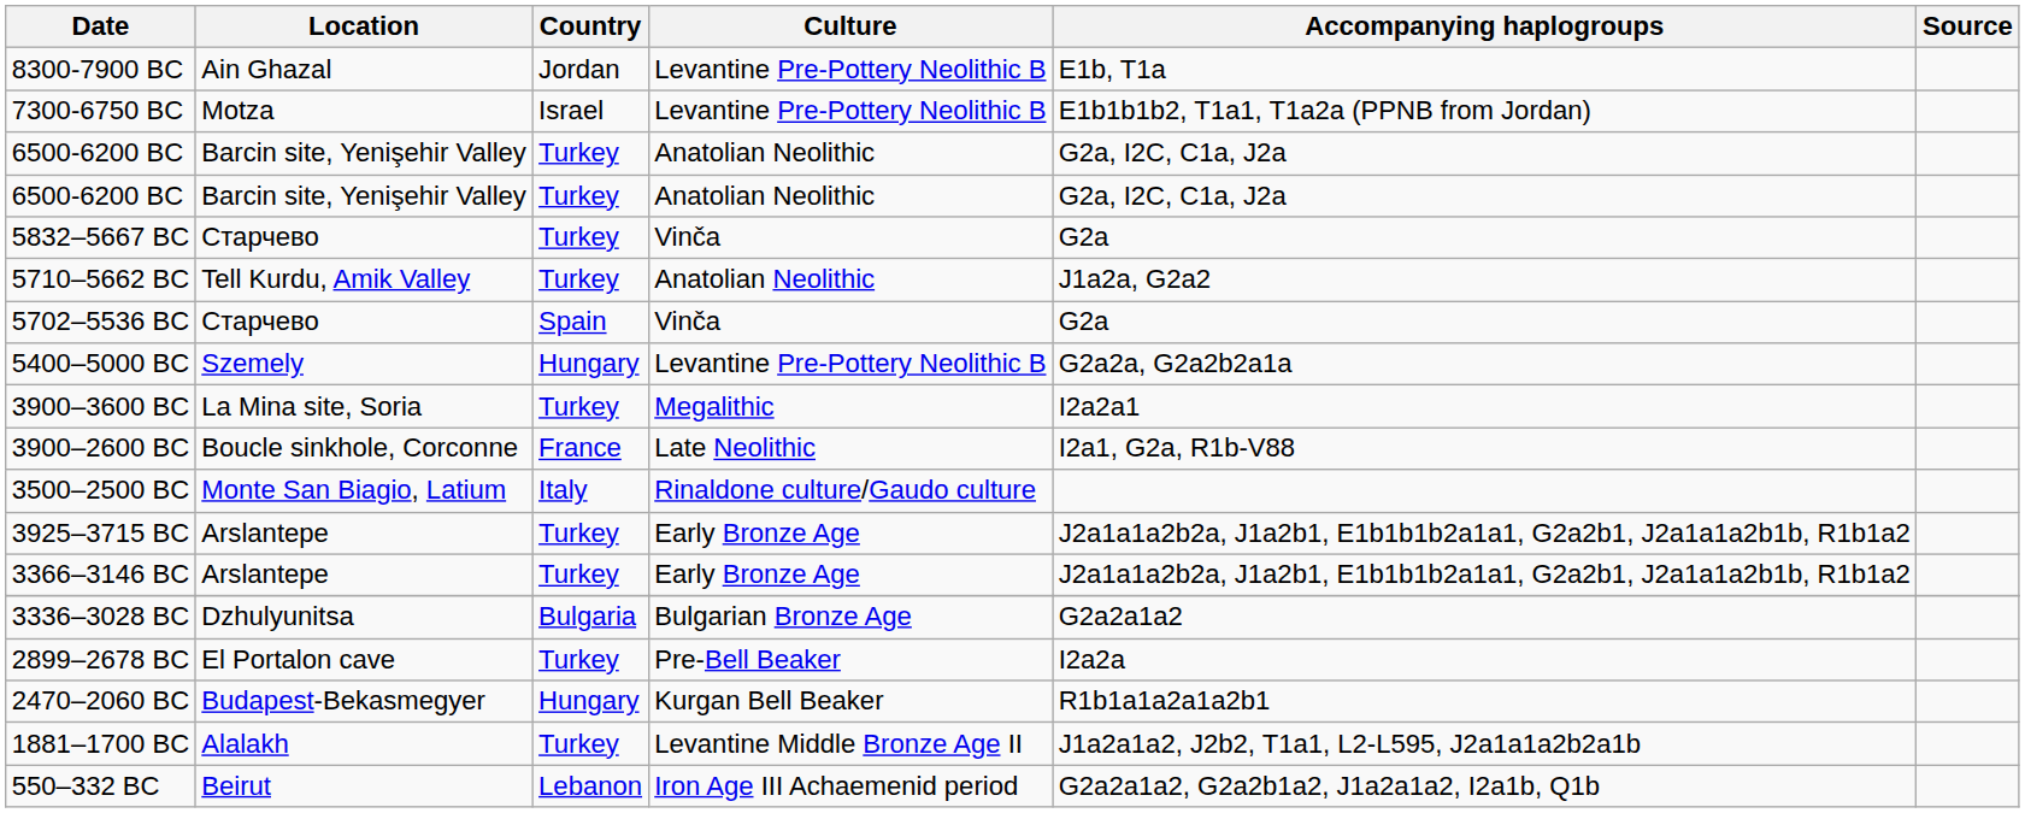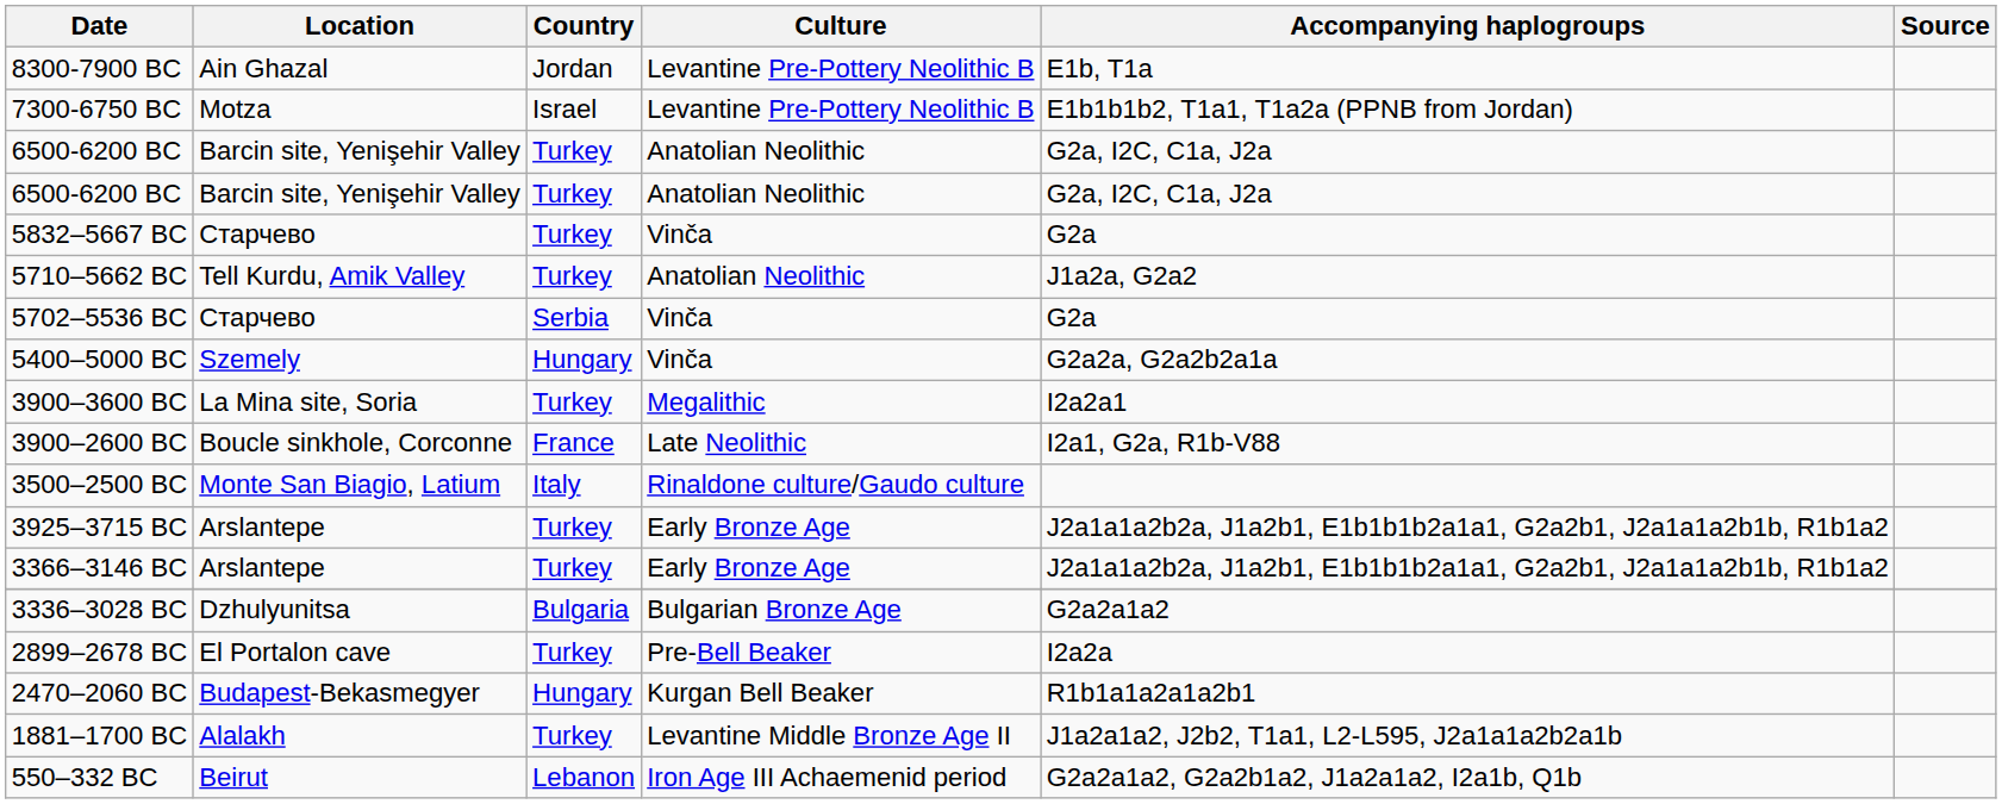 <table class="wikitable">
 <tr>
 <th>Date</th>
 <th>Location</th>
 <th>Country</th>
 <th>Culture</th>
 <th>Accompanying haplogroups</th>
 <th>Source</th>
 </tr>
 <tr>
 <td>8300-7900 BC</td>
 <td>Ain Ghazal</td>
 <td>Jordan</td>
 <td>Levantine <a href='#'>Pre-Pottery Neolithic B</a></td>
 <td>E1b, T1a</td>
 </tr>
 <tr>
 <td>7300-6750 BC</td>
 <td>Motza</td>
 <td>Israel</td>
 <td>Levantine <a href='#'>Pre-Pottery Neolithic B</a></td>
 <td>E1b1b1b2, T1a1, T1a2a (PPNB from Jordan)</td>
 <td></td>
 </tr>
 <tr>
 <td>6500-6200 BC</td>
 <td>Barcin site, Yenişehir Valley</td>
 <td><a href='#'>Turkey</a></td>
 <td>Anatolian Neolithic</td>
 <td>G2a, I2C, C1a, J2a</td>
 <td></td>
 </tr>
 <tr>
 <td>6500-6200 BC</td>
 <td>Barcin site, Yenişehir Valley</td>
 <td><a href='#'>Turkey</a></td>
 <td>Anatolian Neolithic</td>
 <td>G2a, I2C, C1a, J2a</td>
 <td></td>
 </tr>
 <tr>
 <td>5832–5667 BC</td>
 <td>Старчево</td>
 <td><a href='#'>Turkey</a></td>
 <td>Vinča</td>
 <td>G2a</td>
 <td></td>
 </tr>
 <tr>
 <td>5710–5662 BC</td>
 <td>Tell Kurdu, <a href='#'>Amik Valley</a></td>
 <td><a href='#'>Turkey</a></td>
 <td>Anatolian <a href='#'>Neolithic</a></td>
 <td>J1a2a, G2a2</td>
 <td></td>
 </tr>
 <tr>
 <td>5702–5536 BC</td>
 <td>Старчево</td>
-<td><a href='#'>Spain</a></td>
+<td><a href='#'>Serbia</a></td>
 <td>Vinča</td>
 <td>G2a</td>
 <td></td>
 </tr>
 <tr>
 <td>5400–5000 BC</td>
 <td><a href='#'>Szemely</a></td>
 <td><a href='#'>Hungary</a></td>
-<td>Levantine <a href='#'>Pre-Pottery Neolithic B</a></td>
+<td>Vinča</td>
 <td>G2a2a, G2a2b2a1a</td>
 <td></td>
 </tr>
 <tr>
 <td>3900–3600 BC</td>
 <td>La Mina site, Soria</td>
 <td><a href='#'>Turkey</a></td>
 <td><a href='#'>Megalithic</a></td>
 <td>I2a2a1</td>
 <td></td>
 </tr>
 <tr>
 <td>3900–2600 BC</td>
 <td>Boucle sinkhole, Corconne</td>
 <td><a href='#'>France</a></td>
 <td>Late <a href='#'>Neolithic</a></td>
 <td>I2a1, G2a, R1b-V88</td>
 <td></td>
 </tr>
 <tr>
 <td>3500–2500 BC</td>
 <td><a href='#'>Monte San Biagio</a>, <a href='#'>Latium</a></td>
 <td><a href='#'>Italy</a></td>
 <td><a href='#'>Rinaldone culture</a>/<a href='#'>Gaudo culture</a></td>
 <td></td>
 <td></td>
 </tr>
 <tr>
 <td>3925–3715 BC</td>
 <td>Arslantepe</td>
 <td><a href='#'>Turkey</a></td>
 <td>Early <a href='#'>Bronze Age</a></td>
 <td>J2a1a1a2b2a, J1a2b1, E1b1b1b2a1a1, G2a2b1, J2a1a1a2b1b, R1b1a2</td>
 <td></td>
 </tr>
 <tr>
 <td>3366–3146 BC</td>
 <td>Arslantepe</td>
 <td><a href='#'>Turkey</a></td>
 <td>Early <a href='#'>Bronze Age</a></td>
 <td>J2a1a1a2b2a, J1a2b1, E1b1b1b2a1a1, G2a2b1, J2a1a1a2b1b, R1b1a2</td>
 <td></td>
 </tr>
 <tr>
 </tr>
 <tr>
 <td>3336–3028 BC</td>
 <td>Dzhulyunitsa</td>
 <td><a href='#'>Bulgaria</a></td>
 <td>Bulgarian <a href='#'>Bronze Age</a></td>
 <td>G2a2a1a2</td>
 <td></td>
 </tr>
 <tr>
 <td>2899–2678 BC</td>
 <td>El Portalon cave</td>
 <td><a href='#'>Turkey</a></td>
 <td>Pre-<a href='#'>Bell Beaker</a></td>
 <td>I2a2a</td>
 <td></td>
 </tr>
 <tr>
 <td>2470–2060 BC</td>
 <td><a href='#'>Budapest</a>-Bekasmegyer</td>
 <td><a href='#'>Hungary</a></td>
 <td>Kurgan Bell Beaker</td>
 <td>R1b1a1a2a1a2b1</td>
 <td></td>
 </tr>
 <tr>
 <td>1881–1700 BC</td>
 <td><a href='#'>Alalakh</a></td>
 <td><a href='#'>Turkey</a></td>
 <td>Levantine Middle <a href='#'>Bronze Age</a> II</td>
 <td>J1a2a1a2, J2b2, T1a1, L2-L595, J2a1a1a2b2a1b</td>
 <td></td>
 </tr>
 <tr>
 <td>550–332 BC</td>
 <td><a href='#'>Beirut</a></td>
 <td><a href='#'>Lebanon</a></td>
 <td><a href='#'>Iron Age</a> III Achaemenid period</td>
 <td>G2a2a1a2, G2a2b1a2, J1a2a1a2, I2a1b, Q1b</td>
 <td></td>
 </tr>
 </table>
